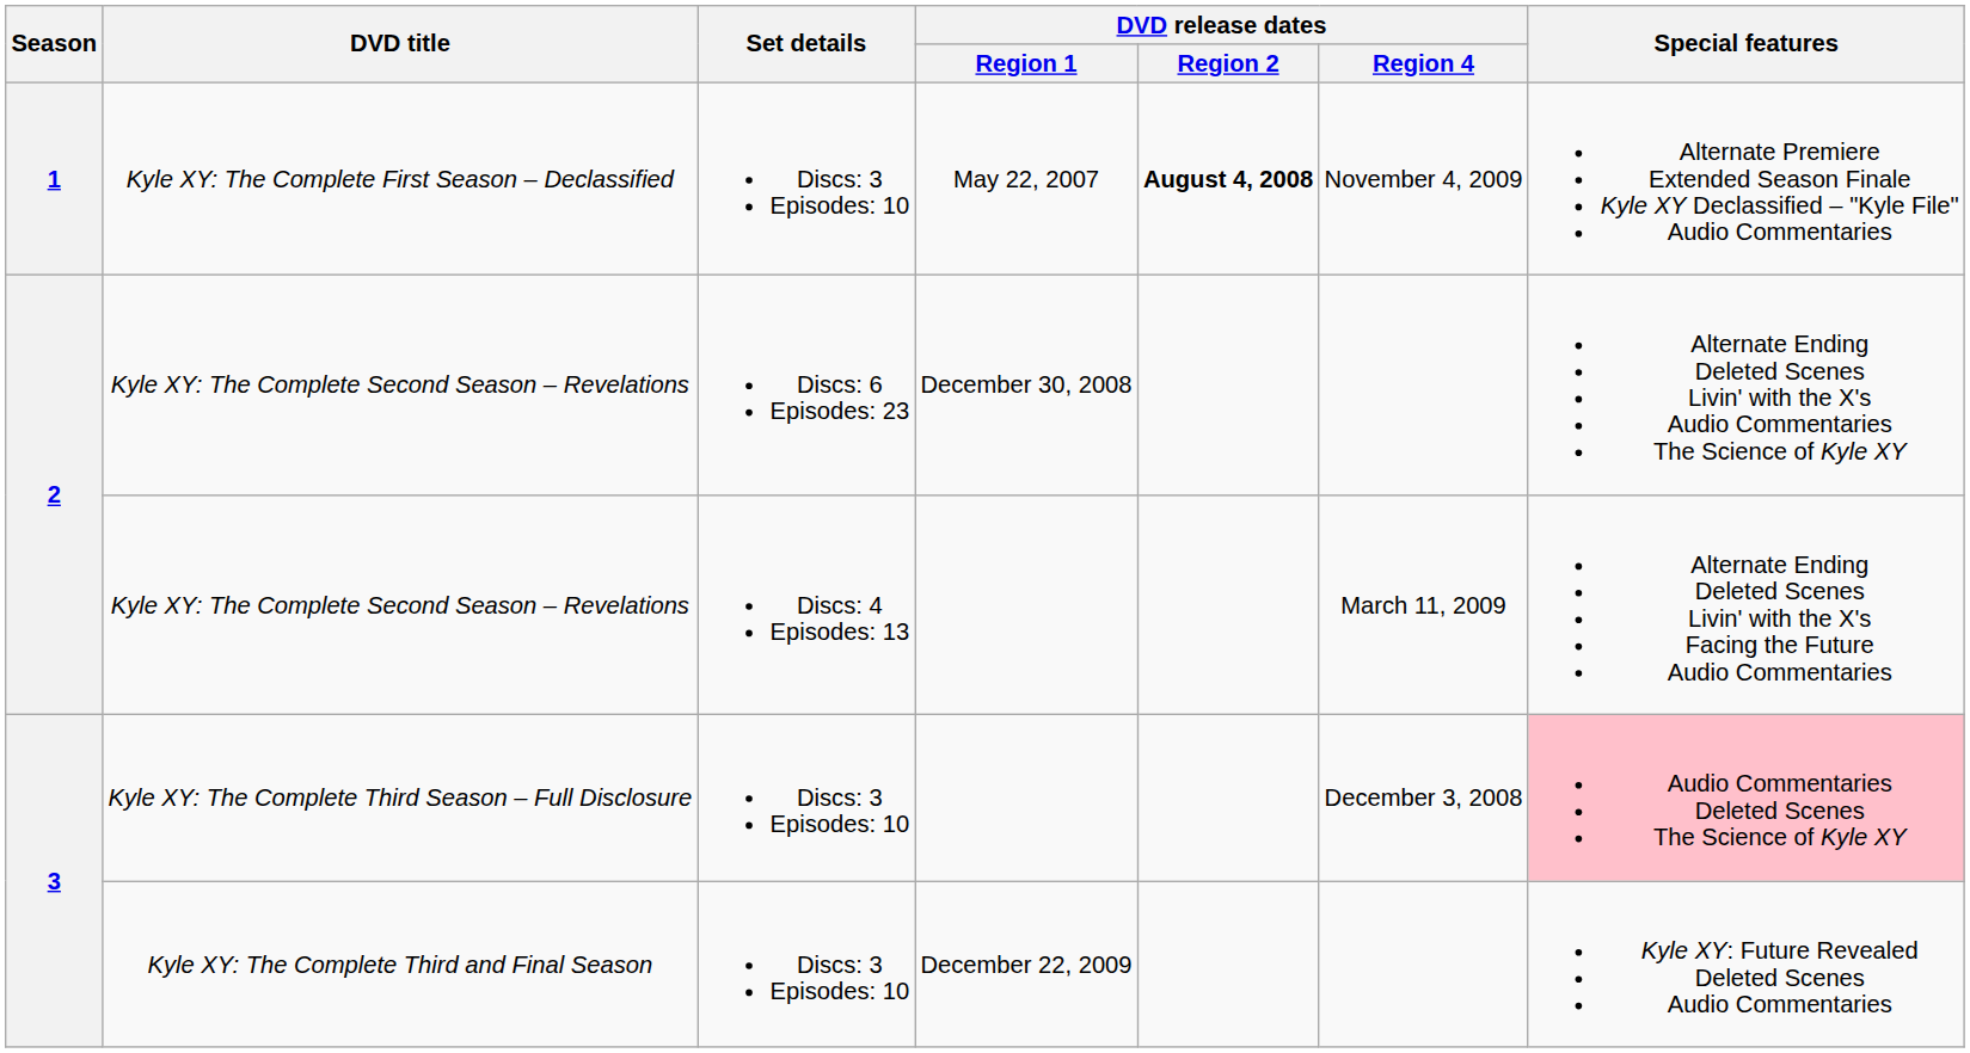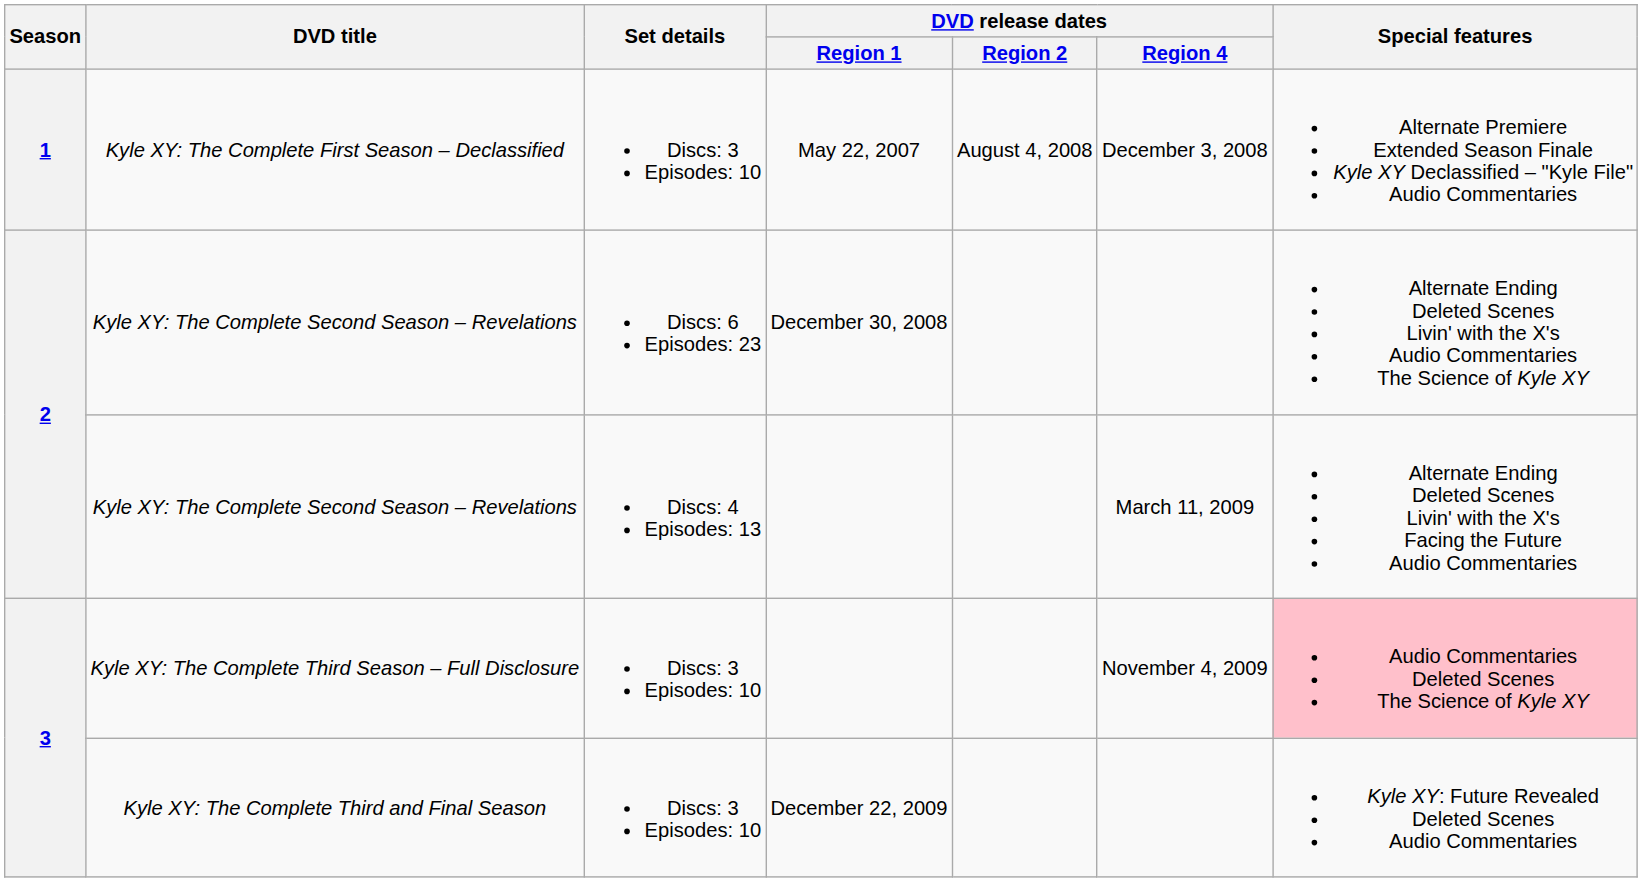 <table class="wikitable" style="font-size:90%; text-align: center">
 <tr>
 <th scope="col" rowspan="2">Season</th>
 <th scope="col" rowspan="2">DVD title</th>
 <th scope="col" rowspan="2">Set details</th>
 <th scope="col" colspan="3"><a href='#'>DVD</a> release dates</th>
 <th scope="col" rowspan="2">Special features</th>
 </tr>
 <tr>
 <th scope="col"><a href='#'>Region 1</a></th>
 <th scope="col"><a href='#'>Region 2</a></th>
 <th scope="col"><a href='#'>Region 4</a></th>
 </tr>
 <tr>
 <th scope="row"><a href='#'>1</a></th>
 <td><em>Kyle XY: The Complete First Season – Declassified</em></td>
 <td><br><ul><li>Discs: 3</li><li>Episodes: 10</li></ul></td>
 <td>May 22, 2007</td>
-<td><strong>August 4, 2008</strong></td>
-<td>November 4, 2009</td>
+<td>August 4, 2008</td>
+<td>December 3, 2008</td>
 <td><br><ul><li>Alternate Premiere</li><li>Extended Season Finale</li><li><em>Kyle XY</em> Declassified – "Kyle File"</li><li>Audio Commentaries</li></ul></td>
 </tr>
 <tr>
 <th scope="row" rowspan="2"><a href='#'>2</a></th>
 <td><em>Kyle XY: The Complete Second Season – Revelations</em></td>
 <td><br><ul><li>Discs: 6</li><li>Episodes: 23</li></ul></td>
 <td>December 30, 2008 </td>
 <td></td>
 <td></td>
 <td><br><ul><li>Alternate Ending</li><li>Deleted Scenes</li><li>Livin' with the X's</li><li>Audio Commentaries</li><li>The Science of <em>Kyle XY</em></li></ul></td>
 </tr>
 <tr>
 <td><em>Kyle XY: The Complete Second Season – Revelations</em></td>
 <td><br><ul><li>Discs: 4</li><li>Episodes: 13</li></ul></td>
 <td></td>
 <td></td>
 <td>March 11, 2009</td>
 <td><br><ul><li>Alternate Ending</li><li>Deleted Scenes</li><li>Livin' with the X's</li><li>Facing the Future</li><li>Audio Commentaries</li></ul></td>
 </tr>
 <tr>
 <th scope="row" rowspan="2"><a href='#'>3</a></th>
 <td><em>Kyle XY: The Complete Third Season – Full Disclosure</em></td>
 <td><br><ul><li>Discs: 3</li><li>Episodes: 10</li></ul></td>
 <td></td>
 <td></td>
-<td>December 3, 2008</td>
+<td>November 4, 2009</td>
 <td style="background: pink;"><br><ul><li>Audio Commentaries</li><li>Deleted Scenes</li><li>The Science of <em>Kyle XY</em></li></ul></td>
 </tr>
 <tr>
 <td><em>Kyle XY: The Complete Third and Final Season</em></td>
 <td><br><ul><li>Discs: 3</li><li>Episodes: 10</li></ul></td>
 <td>December 22, 2009</td>
 <td></td>
 <td></td>
 <td><br><ul><li><em>Kyle XY</em>: Future Revealed</li><li>Deleted Scenes</li><li>Audio Commentaries</li></ul></td>
 </tr>
 </table>
